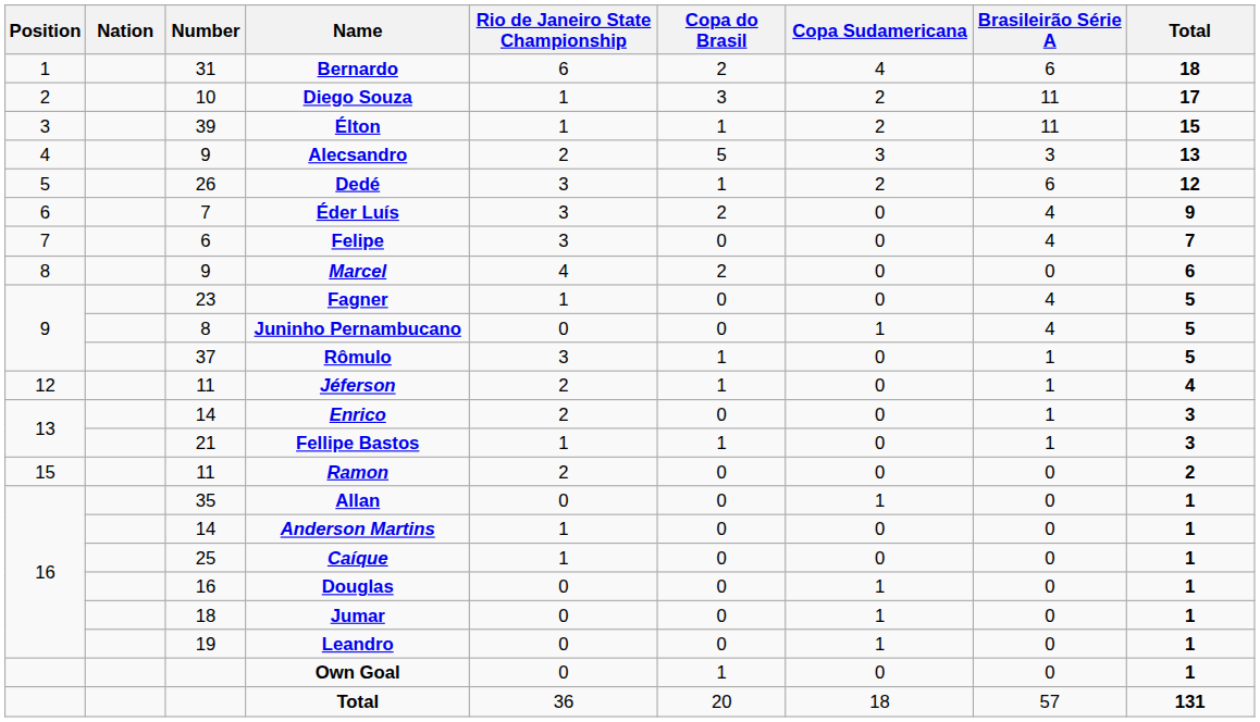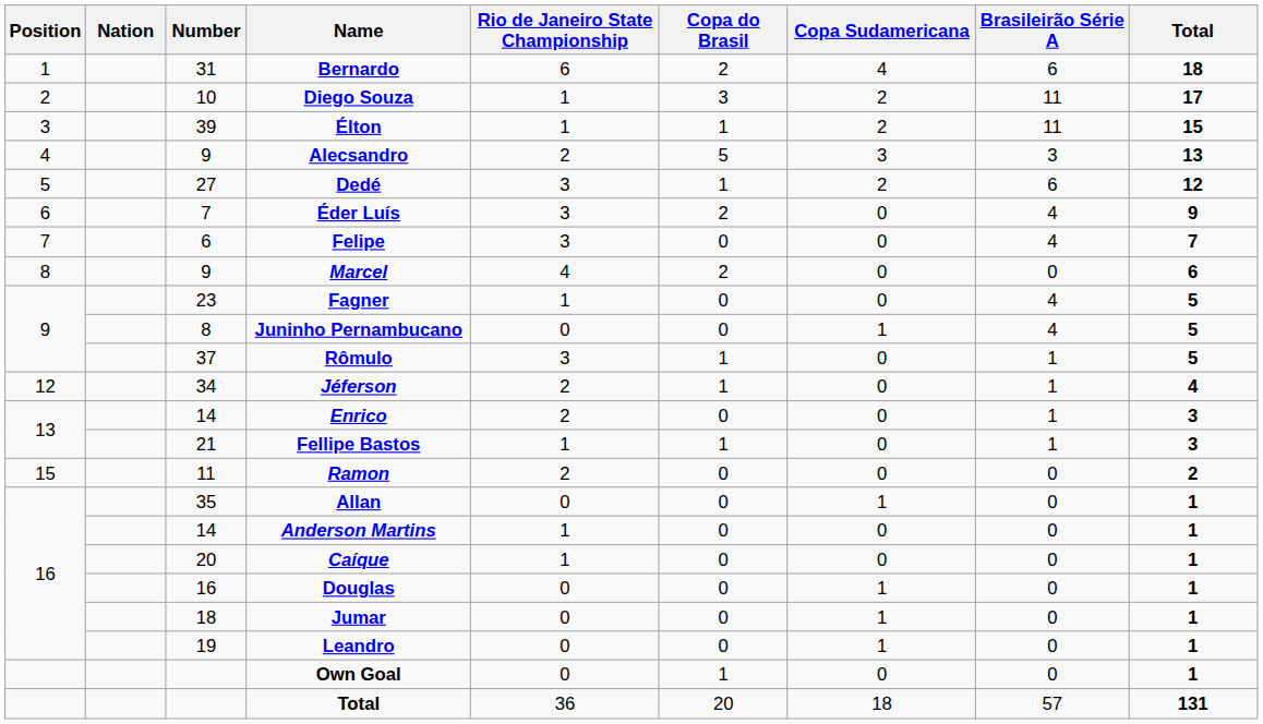 <table class="wikitable" style="font-size: 95%; text-align: center;">
 <tr>
 <th width=60>Position</th>
 <th width=60>Nation</th>
 <th width=60>Number</th>
 <th width=180>Name</th>
 <th width=150><a href='#'>Rio de Janeiro State Championship</a></th>
 <th width=100><a href='#'>Copa do Brasil</a></th>
 <th width=150><a href='#'>Copa Sudamericana</a></th>
 <th width=120><a href='#'>Brasileirão Série A</a></th>
 <th width=100>Total</th>
 </tr>
 <tr>
 <td>1</td>
 <td></td>
 <td>31</td>
 <td><strong><a href='#'>Bernardo</a></strong></td>
 <td>6</td>
 <td>2</td>
 <td>4</td>
 <td>6</td>
 <td><strong>18</strong></td>
 </tr>
 <tr>
 <td>2</td>
 <td></td>
 <td>10</td>
 <td><strong><a href='#'>Diego Souza</a></strong></td>
 <td>1</td>
 <td>3</td>
 <td>2</td>
 <td>11</td>
 <td><strong>17</strong></td>
 </tr>
 <tr>
 <td>3</td>
 <td></td>
 <td>39</td>
 <td><strong><a href='#'>Élton</a></strong></td>
 <td>1</td>
 <td>1</td>
 <td>2</td>
 <td>11</td>
 <td><strong>15</strong></td>
 </tr>
 <tr>
 <td>4</td>
 <td></td>
 <td>9</td>
 <td><strong><a href='#'>Alecsandro</a></strong></td>
 <td>2</td>
 <td>5</td>
 <td>3</td>
 <td>3</td>
 <td><strong>13</strong></td>
 </tr>
 <tr>
 <td>5</td>
 <td></td>
-<td>26</td>
+<td>27</td>
 <td><strong><a href='#'>Dedé</a></strong></td>
 <td>3</td>
 <td>1</td>
 <td>2</td>
 <td>6</td>
 <td><strong>12</strong></td>
 </tr>
 <tr>
 <td>6</td>
 <td></td>
 <td>7</td>
 <td><strong><a href='#'>Éder Luís</a></strong></td>
 <td>3</td>
 <td>2</td>
 <td>0</td>
 <td>4</td>
 <td><strong>9</strong></td>
 </tr>
 <tr>
 <td>7</td>
 <td></td>
 <td>6</td>
 <td><strong><a href='#'>Felipe</a></strong></td>
 <td>3</td>
 <td>0</td>
 <td>0</td>
 <td>4</td>
 <td><strong>7</strong></td>
 </tr>
 <tr>
 <td>8</td>
 <td></td>
 <td>9</td>
 <td><strong><em><a href='#'>Marcel</a></em></strong></td>
 <td>4</td>
 <td>2</td>
 <td>0</td>
 <td>0</td>
 <td><strong>6</strong></td>
 </tr>
 <tr>
 <td rowspan=3>9</td>
 <td></td>
 <td>23</td>
 <td><strong><a href='#'>Fagner</a></strong></td>
 <td>1</td>
 <td>0</td>
 <td>0</td>
 <td>4</td>
 <td><strong>5</strong></td>
 </tr>
 <tr>
 <td></td>
 <td>8</td>
 <td><strong><a href='#'>Juninho Pernambucano</a></strong></td>
 <td>0</td>
 <td>0</td>
 <td>1</td>
 <td>4</td>
 <td><strong>5</strong></td>
 </tr>
 <tr>
 <td></td>
 <td>37</td>
 <td><strong><a href='#'>Rômulo</a></strong></td>
 <td>3</td>
 <td>1</td>
 <td>0</td>
 <td>1</td>
 <td><strong>5</strong></td>
 </tr>
 <tr>
 <td>12</td>
 <td></td>
-<td>11</td>
+<td>34</td>
 <td><strong><em><a href='#'>Jéferson</a></em></strong></td>
 <td>2</td>
 <td>1</td>
 <td>0</td>
 <td>1</td>
 <td><strong>4</strong></td>
 </tr>
 <tr>
 <td rowspan=2>13</td>
 <td></td>
 <td>14</td>
 <td><strong><em><a href='#'>Enrico</a></em></strong></td>
 <td>2</td>
 <td>0</td>
 <td>0</td>
 <td>1</td>
 <td><strong>3</strong></td>
 </tr>
 <tr>
 <td></td>
 <td>21</td>
 <td><strong><a href='#'>Fellipe Bastos</a></strong></td>
 <td>1</td>
 <td>1</td>
 <td>0</td>
 <td>1</td>
 <td><strong>3</strong></td>
 </tr>
 <tr>
 <td>15</td>
 <td></td>
 <td>11</td>
 <td><strong><em><a href='#'>Ramon</a></em></strong></td>
 <td>2</td>
 <td>0</td>
 <td>0</td>
 <td>0</td>
 <td><strong>2</strong></td>
 </tr>
 <tr>
 <td rowspan=6>16</td>
 <td></td>
 <td>35</td>
 <td><strong><a href='#'>Allan</a></strong></td>
 <td>0</td>
 <td>0</td>
 <td>1</td>
 <td>0</td>
 <td><strong>1</strong></td>
 </tr>
 <tr>
 <td></td>
 <td>14</td>
 <td><strong><em><a href='#'>Anderson Martins</a></em></strong></td>
 <td>1</td>
 <td>0</td>
 <td>0</td>
 <td>0</td>
 <td><strong>1</strong></td>
 </tr>
 <tr>
 <td></td>
-<td>25</td>
+<td>20</td>
 <td><strong><em><a href='#'>Caíque</a></em></strong></td>
 <td>1</td>
 <td>0</td>
 <td>0</td>
 <td>0</td>
 <td><strong>1</strong></td>
 </tr>
 <tr>
 <td></td>
 <td>16</td>
 <td><strong><a href='#'>Douglas</a></strong></td>
 <td>0</td>
 <td>0</td>
 <td>1</td>
 <td>0</td>
 <td><strong>1</strong></td>
 </tr>
 <tr>
 <td></td>
 <td>18</td>
 <td><strong><a href='#'>Jumar</a></strong></td>
 <td>0</td>
 <td>0</td>
 <td>1</td>
 <td>0</td>
 <td><strong>1</strong></td>
 </tr>
 <tr>
 <td></td>
 <td>19</td>
 <td><strong><a href='#'>Leandro</a></strong></td>
 <td>0</td>
 <td>0</td>
 <td>1</td>
 <td>0</td>
 <td><strong>1</strong></td>
 </tr>
 <tr>
 <td></td>
 <td></td>
 <td></td>
 <td><strong>Own Goal</strong></td>
 <td>0</td>
 <td>1</td>
 <td>0</td>
 <td>0</td>
 <td><strong>1</strong></td>
 </tr>
 <tr>
 <td></td>
 <td></td>
 <td></td>
 <td><strong>Total</strong></td>
 <td>36</td>
 <td>20</td>
 <td>18</td>
 <td>57</td>
 <td><strong>131</strong></td>
 </tr>
 </table>
